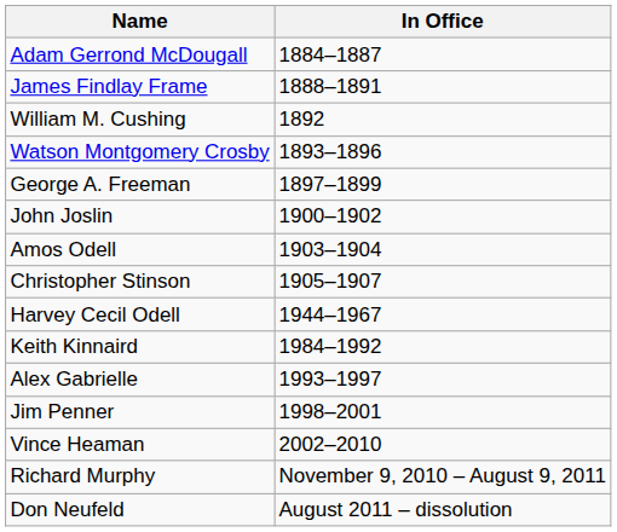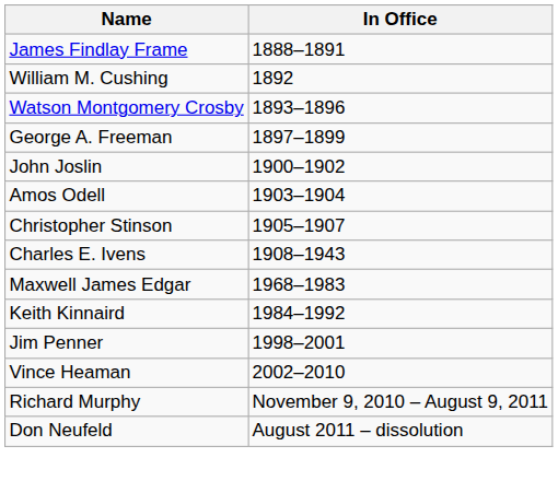 <table class="wikitable">
 <tr>
 <th>Name</th>
 <th>In Office</th>
-</tr>
-<tr>
-<td><a href='#'>Adam Gerrond McDougall</a></td>
-<td>1884–1887</td>
 </tr>
 <tr>
 <td><a href='#'>James Findlay Frame</a></td>
 <td>1888–1891</td>
 </tr>
 <tr>
 <td>William M. Cushing</td>
 <td>1892</td>
 </tr>
 <tr>
 <td><a href='#'>Watson Montgomery Crosby</a></td>
 <td>1893–1896</td>
 </tr>
 <tr>
 <td>George A. Freeman</td>
 <td>1897–1899</td>
 </tr>
 <tr>
 <td>John Joslin</td>
 <td>1900–1902</td>
 </tr>
 <tr>
 <td>Amos Odell</td>
 <td>1903–1904</td>
 </tr>
 <tr>
 <td>Christopher Stinson</td>
 <td>1905–1907</td>
 </tr>
 <tr>
-<td>Harvey Cecil Odell</td>
-<td>1944–1967</td>
+<td>Charles E. Ivens</td>
+<td>1908–1943</td>
+</tr>
+<tr>
+<td>Maxwell James Edgar</td>
+<td>1968–1983</td>
 </tr>
 <tr>
 <td>Keith Kinnaird</td>
 <td>1984–1992</td>
-</tr>
-<tr>
-<td>Alex Gabrielle</td>
-<td>1993–1997</td>
 </tr>
 <tr>
 <td>Jim Penner</td>
 <td>1998–2001</td>
 </tr>
 <tr>
 <td>Vince Heaman</td>
 <td>2002–2010</td>
 </tr>
 <tr>
 <td>Richard Murphy</td>
 <td>November 9, 2010 – August 9, 2011</td>
 </tr>
 <tr>
 <td>Don Neufeld</td>
 <td>August 2011 – dissolution</td>
 </tr>
 </table>
